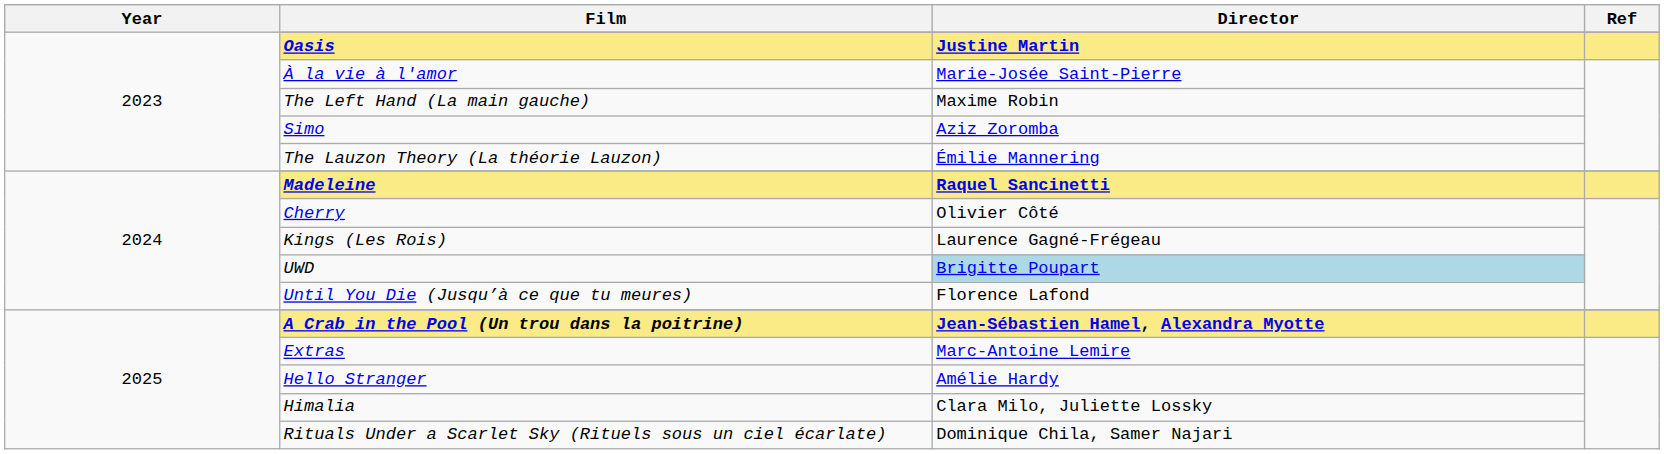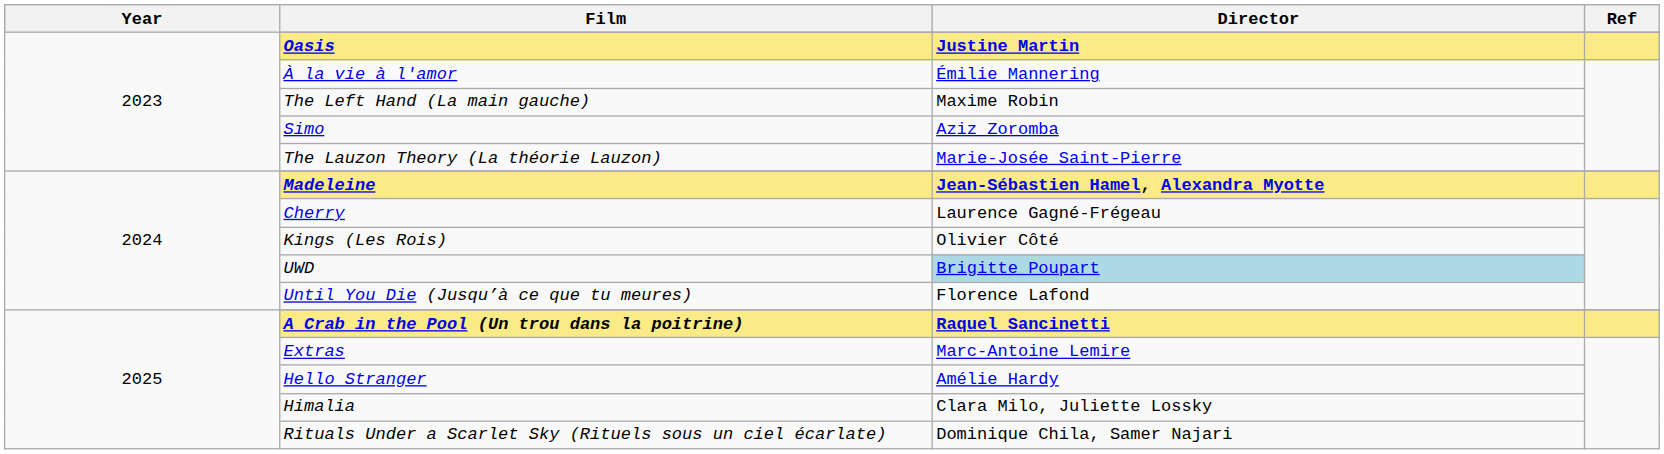 <table class="wikitable" style="width:100%;">
 <tr style="background:#bebebe;">
 <th style="width:8%;">Year</th>
 <th style="width:19%;">Film</th>
 <th style="width:19%;">Director</th>
 <th style="width:2%;">Ref</th>
 </tr>
 <tr>
 <td rowspan="6" align="center">2023</td>
 </tr>
 <tr style="background:#FAEB86;">
 <td><strong><em><a href='#'>Oasis</a></em></strong></td>
 <td><strong><a href='#'>Justine Martin</a></strong></td>
 <td></td>
 </tr>
 <tr>
 <td><em><a href='#'>À la vie à l'amor</a></em></td>
-<td><a href='#'>Marie-Josée Saint-Pierre</a></td>
+<td><a href='#'>Émilie Mannering</a></td>
 <td rowspan=4></td>
 </tr>
 <tr>
 <td><em>The Left Hand (La main gauche)</em></td>
 <td>Maxime Robin</td>
 </tr>
 <tr>
 <td><em><a href='#'>Simo</a></em></td>
 <td><a href='#'>Aziz Zoromba</a></td>
 </tr>
 <tr>
 <td><em>The Lauzon Theory (La théorie Lauzon)</em></td>
-<td><a href='#'>Émilie Mannering</a></td>
+<td><a href='#'>Marie-Josée Saint-Pierre</a></td>
 </tr>
 <tr>
 <td rowspan="6" align="center">2024</td>
 </tr>
 <tr style="background:#FAEB86;">
 <td><strong><em><a href='#'>Madeleine</a></em></strong></td>
-<td><strong><a href='#'>Raquel Sancinetti</a></strong></td>
+<td><strong><a href='#'>Jean-Sébastien Hamel</a>, <a href='#'>Alexandra Myotte</a></strong></td>
 <td></td>
 </tr>
 <tr>
 <td><em><a href='#'>Cherry</a></em></td>
-<td>Olivier Côté</td>
+<td>Laurence Gagné-Frégeau</td>
 <td rowspan=4></td>
 </tr>
 <tr>
 <td><em>Kings (Les Rois)</em></td>
-<td>Laurence Gagné-Frégeau</td>
+<td>Olivier Côté</td>
 </tr>
 <tr>
 <td><em>UWD</em></td>
 <td style="background: lightblue;"><a href='#'>Brigitte Poupart</a></td>
 </tr>
 <tr>
 <td><em><a href='#'>Until You Die</a> (Jusqu’à ce que tu meures)</em></td>
 <td>Florence Lafond</td>
 </tr>
 <tr>
 <td rowspan="6" align="center">2025</td>
 </tr>
 <tr style="background:#FAEB86;">
 <td><strong><em><a href='#'>A Crab in the Pool</a> (Un trou dans la poitrine)</em></strong></td>
-<td><strong><a href='#'>Jean-Sébastien Hamel</a>, <a href='#'>Alexandra Myotte</a></strong></td>
+<td><strong><a href='#'>Raquel Sancinetti</a></strong></td>
 <td></td>
 </tr>
 <tr>
 <td><em><a href='#'>Extras</a></em></td>
 <td><a href='#'>Marc-Antoine Lemire</a></td>
 <td rowspan=4></td>
 </tr>
 <tr>
 <td><em><a href='#'>Hello Stranger</a></em></td>
 <td><a href='#'>Amélie Hardy</a></td>
 </tr>
 <tr>
 <td><em>Himalia</em></td>
 <td>Clara Milo, Juliette Lossky</td>
 </tr>
 <tr>
 <td><em>Rituals Under a Scarlet Sky (Rituels sous un ciel écarlate)</em></td>
 <td>Dominique Chila, Samer Najari</td>
 </tr>
 </table>
